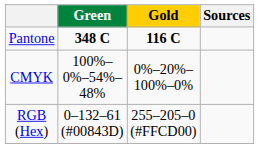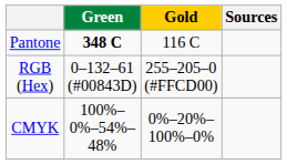 <table class="wikitable"  style="width:40%; text-align:center; float:right" | border=1>
 <tr>
 <th></th>
 <th style="background:#00843D; color:#fff;">Green</th>
 <th style="background:#FFCD00;">Gold</th>
 <th>Sources</th>
 </tr>
 <tr>
 <td><a href='#'>Pantone</a></td>
 <td><strong>348 C</strong></td>
-<td><strong>116 C</strong></td>
+<td>116 C</td>
+<td></td>
+</tr>
+<tr>
+<td><a href='#'>RGB</a><br>(<a href='#'>Hex</a>)</td>
+<td>0–132–61<br>(#00843D)</td>
+<td>255–205–0<br>(#FFCD00)</td>
 <td></td>
 </tr>
 <tr>
 <td><a href='#'>CMYK</a></td>
 <td>100%–0%–54%–48%</td>
 <td>0%–20%–100%–0%</td>
 <td></td>
 </tr>
-<tr>
-<td><a href='#'>RGB</a><br>(<a href='#'>Hex</a>)</td>
-<td>0–132–61<br>(#00843D)</td>
-<td>255–205–0<br>(#FFCD00)</td>
-<td></td>
-</tr>
 </table>
